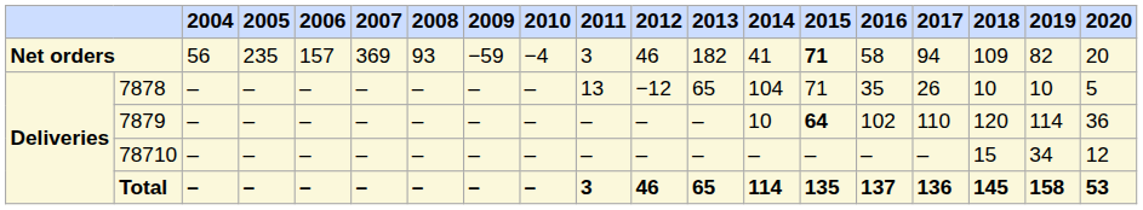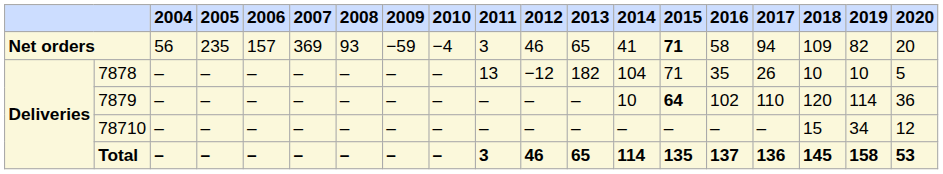 <table class="wikitable" style="margin:1em 1em 1em 300; border:1px #aaa solid; background:#fbf8db;">
 <tr style="font-weight:bold; background:#ccddff; padding:0.4em;">
 <td colspan=2></td>
 <td>2004</td>
 <td>2005</td>
 <td>2006</td>
 <td>2007</td>
 <td>2008</td>
 <td>2009</td>
 <td>2010</td>
 <td>2011</td>
 <td>2012</td>
 <td>2013</td>
 <td>2014</td>
 <td>2015</td>
 <td>2016</td>
 <td>2017</td>
 <td>2018</td>
 <td>2019</td>
 <td>2020</td>
 </tr>
 <tr>
 <td colspan=2><strong>Net orders</strong></td>
 <td>56</td>
 <td>235</td>
 <td>157</td>
 <td>369</td>
 <td>93</td>
 <td>−59</td>
 <td>−4</td>
 <td>3</td>
 <td>46</td>
-<td>182</td>
+<td>65</td>
 <td>41</td>
 <td><strong>71</strong></td>
 <td>58</td>
 <td>94</td>
 <td>109</td>
 <td>82</td>
 <td>20</td>
 </tr>
 <tr>
 <td rowspan="4"><strong>Deliveries</strong></td>
 <td>7878</td>
 <td>–</td>
 <td>–</td>
 <td>–</td>
 <td>–</td>
 <td>–</td>
 <td>–</td>
 <td>–</td>
 <td>13</td>
 <td>−12</td>
-<td>65</td>
+<td>182</td>
 <td>104</td>
 <td>71</td>
 <td>35</td>
 <td>26</td>
 <td>10</td>
 <td>10</td>
 <td>5</td>
 </tr>
 <tr>
 <td>7879</td>
 <td>–</td>
 <td>–</td>
 <td>–</td>
 <td>–</td>
 <td>–</td>
 <td>–</td>
 <td>–</td>
 <td>–</td>
 <td>–</td>
 <td>–</td>
 <td>10</td>
 <td><strong>64</strong></td>
 <td>102</td>
 <td>110</td>
 <td>120</td>
 <td>114</td>
 <td>36</td>
 </tr>
 <tr>
 <td>78710</td>
 <td>–</td>
 <td>–</td>
 <td>–</td>
 <td>–</td>
 <td>–</td>
 <td>–</td>
 <td>–</td>
 <td>–</td>
 <td>–</td>
 <td>–</td>
 <td>–</td>
 <td>–</td>
 <td>–</td>
 <td>–</td>
 <td>15</td>
 <td>34</td>
 <td>12</td>
 </tr>
 <tr style="font-weight:bold;">
 <td>Total</td>
 <td>–</td>
 <td>–</td>
 <td>–</td>
 <td>–</td>
 <td>–</td>
 <td>–</td>
 <td>–</td>
 <td>3</td>
 <td>46</td>
 <td>65</td>
 <td>114</td>
 <td>135</td>
 <td>137</td>
 <td>136</td>
 <td>145</td>
 <td>158</td>
 <td>53</td>
 </tr>
 </table>
